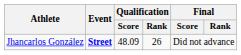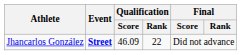 <table class=wikitable style=text-align:center;font-size:90%>
 <tr>
 <th rowspan=2>Athlete</th>
 <th rowspan=2>Event</th>
 <th colspan=2>Qualification</th>
 <th colspan=2>Final</th>
 </tr>
 <tr style=font-size:95%>
 <th>Score</th>
 <th>Rank</th>
 <th>Score</th>
 <th>Rank</th>
 </tr>
 <tr>
 <td align=left><a href='#'>Jhancarlos González</a></td>
 <td align=left><strong><a href='#'>Street</a></strong></td>
-<td>48.09</td>
-<td>26</td>
+<td>46.09</td>
+<td>22</td>
 <td colspan=2>Did not advance</td>
 </tr>
 </table>
